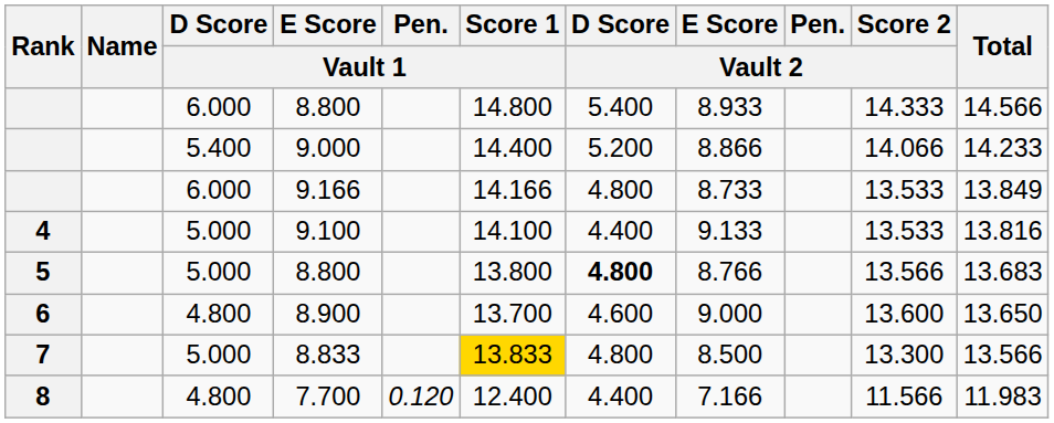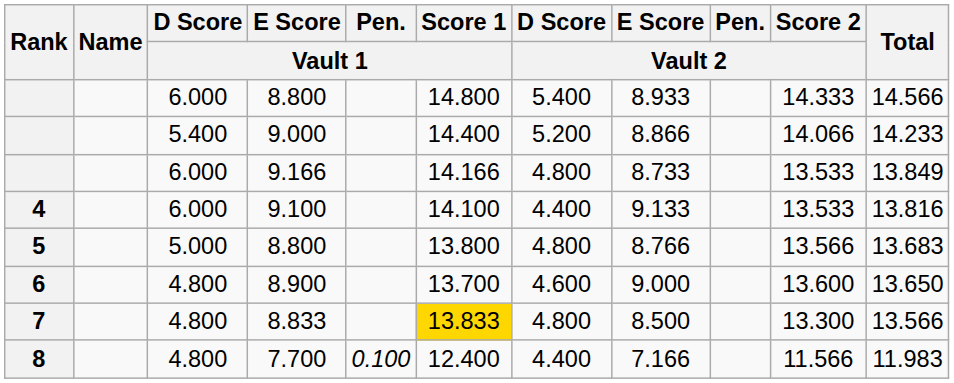 <table class="wikitable sortable" style="text-align:center">
 <tr>
 <th rowspan="2">Rank</th>
 <th rowspan="2">Name</th>
 <th>D Score</th>
 <th>E Score</th>
 <th>Pen.</th>
 <th>Score 1</th>
 <th>D Score</th>
 <th>E Score</th>
 <th>Pen.</th>
 <th>Score 2</th>
 <th rowspan="2">Total</th>
 </tr>
 <tr>
 <th colspan="4">Vault 1</th>
 <th colspan="4">Vault 2</th>
 </tr>
 <tr b>
 <th scope=row></th>
 <td align=left></td>
 <td>6.000</td>
 <td>8.800</td>
 <td></td>
 <td>14.800</td>
 <td>5.400</td>
 <td>8.933</td>
 <td></td>
 <td>14.333</td>
 <td>14.566</td>
 </tr>
 <tr>
 <th></th>
 <td align=left></td>
 <td>5.400</td>
 <td>9.000</td>
 <td></td>
 <td>14.400</td>
 <td>5.200</td>
 <td>8.866</td>
 <td></td>
 <td>14.066</td>
 <td>14.233</td>
 </tr>
 <tr>
 <th scope=row></th>
 <td align=left></td>
 <td>6.000</td>
 <td>9.166</td>
 <td></td>
 <td>14.166</td>
 <td>4.800</td>
 <td>8.733</td>
 <td></td>
 <td>13.533</td>
 <td>13.849</td>
 </tr>
 <tr>
 <th scope=row>4</th>
 <td align=left></td>
-<td>5.000</td>
+<td>6.000</td>
 <td>9.100</td>
 <td></td>
 <td>14.100</td>
 <td>4.400</td>
 <td>9.133</td>
 <td></td>
 <td>13.533</td>
 <td>13.816</td>
 </tr>
 <tr>
 <th scope=row>5</th>
 <td align=left></td>
 <td>5.000</td>
 <td>8.800</td>
 <td></td>
 <td>13.800</td>
-<td><strong>4.800</strong></td>
+<td>4.800</td>
 <td>8.766</td>
 <td></td>
 <td>13.566</td>
 <td>13.683</td>
 </tr>
 <tr>
 <th scope=row>6</th>
 <td align=left></td>
 <td>4.800</td>
 <td>8.900</td>
 <td></td>
 <td>13.700</td>
 <td>4.600</td>
 <td>9.000</td>
 <td></td>
 <td>13.600</td>
 <td>13.650</td>
 </tr>
 <tr>
 <th scope=row>7</th>
 <td align=left></td>
-<td>5.000</td>
+<td>4.800</td>
 <td>8.833</td>
 <td></td>
 <td style="background: gold;">13.833</td>
 <td>4.800</td>
 <td>8.500</td>
 <td></td>
 <td>13.300</td>
 <td>13.566</td>
 </tr>
 <tr>
 <th scope=row>8</th>
 <td align=left></td>
 <td>4.800</td>
 <td>7.700</td>
-<td><em>0.120</em></td>
+<td><em>0.100</em></td>
 <td>12.400</td>
 <td>4.400</td>
 <td>7.166</td>
 <td></td>
 <td>11.566</td>
 <td>11.983</td>
 </tr>
 </table>
